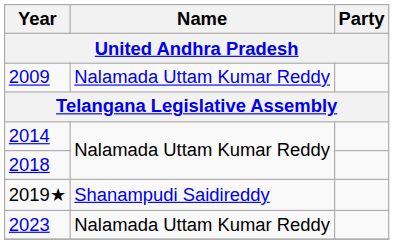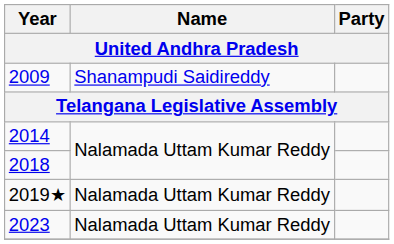 <table class="wikitable sortable">
 <tr>
 <th>Year</th>
 <th>Name</th>
 <th colspan=2>Party</th>
 </tr>
 <tr>
 <th colspan=4><a href='#'>United Andhra Pradesh</a></th>
 </tr>
 <tr>
 <td><a href='#'>2009</a></td>
-<td><a href='#'>Nalamada Uttam Kumar Reddy</a></td>
+<td><a href='#'>Shanampudi Saidireddy</a></td>
 <td></td>
 </tr>
 <tr>
 <th colspan=4><a href='#'>Telangana Legislative Assembly</a></th>
 </tr>
 <tr>
 <td><a href='#'>2014</a></td>
 <td rowspan=2>Nalamada Uttam Kumar Reddy</td>
 <td></td>
 </tr>
 <tr>
 <td><a href='#'>2018</a></td>
 </tr>
 <tr>
 <td>2019★</td>
-<td><a href='#'>Shanampudi Saidireddy</a></td>
+<td>Nalamada Uttam Kumar Reddy</td>
 <td></td>
 </tr>
 <tr>
 <td><a href='#'>2023</a></td>
 <td>Nalamada Uttam Kumar Reddy</td>
 <td></td>
 </tr>
 <tr>
 </tr>
 </table>
